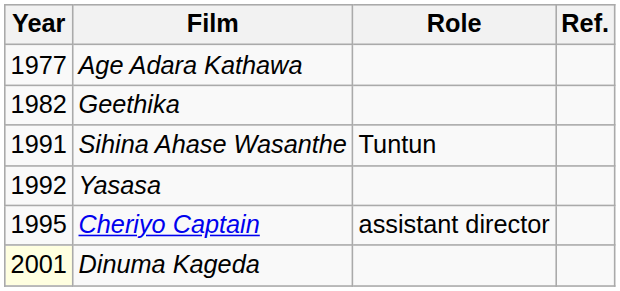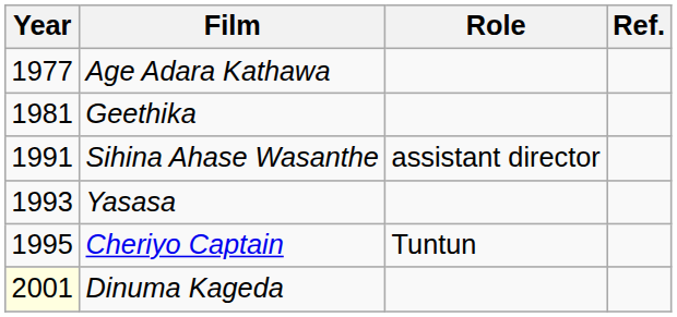 <table class="wikitable">
 <tr>
 <th>Year</th>
 <th>Film</th>
 <th>Role</th>
 <th>Ref.</th>
 </tr>
 <tr>
 <td>1977</td>
 <td><em>Age Adara Kathawa</em></td>
 <td></td>
 <td></td>
 </tr>
 <tr>
-<td>1982</td>
+<td>1981</td>
 <td><em>Geethika</em></td>
 <td></td>
 <td></td>
 </tr>
 <tr>
 <td>1991</td>
 <td><em>Sihina Ahase Wasanthe</em></td>
-<td>Tuntun</td>
+<td>assistant director</td>
 <td></td>
 </tr>
 <tr>
-<td>1992</td>
+<td>1993</td>
 <td><em>Yasasa</em></td>
 <td></td>
 <td></td>
 </tr>
 <tr>
 <td>1995</td>
 <td><em><a href='#'>Cheriyo Captain</a></em></td>
-<td>assistant director</td>
+<td>Tuntun</td>
 <td></td>
 </tr>
 <tr>
 <td style="background: lightyellow;">2001</td>
 <td><em>Dinuma Kageda</em></td>
 <td></td>
 <td></td>
 </tr>
 </table>
